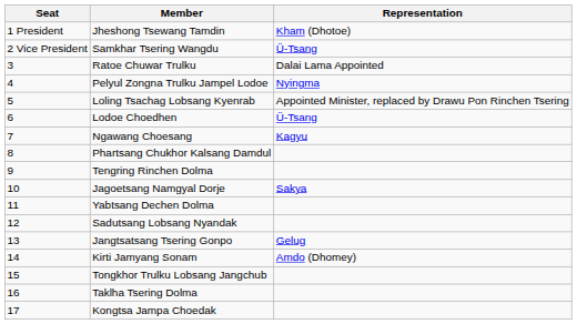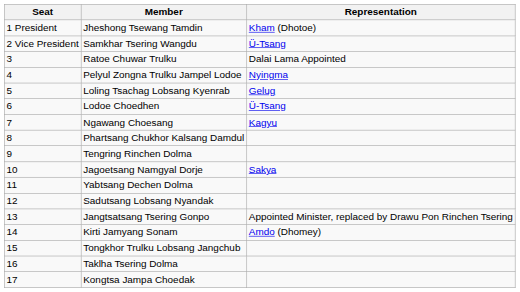 <table class="wikitable">
 <tr style="background:#efefef;">
 <th>Seat</th>
 <th>Member</th>
 <th>Representation</th>
 </tr>
 <tr>
 <td>1 President</td>
 <td>Jheshong Tsewang Tamdin</td>
 <td><a href='#'>Kham</a> (Dhotoe)</td>
 </tr>
 <tr>
 <td>2 Vice President</td>
 <td>Samkhar Tsering Wangdu</td>
 <td><a href='#'>Ü-Tsang</a></td>
 </tr>
 <tr>
 <td>3</td>
 <td>Ratoe Chuwar Trulku</td>
 <td>Dalai Lama Appointed</td>
 </tr>
 <tr>
 <td>4</td>
 <td>Pelyul Zongna Trulku Jampel Lodoe</td>
 <td><a href='#'>Nyingma</a></td>
 </tr>
 <tr>
 <td>5</td>
 <td>Loling Tsachag Lobsang Kyenrab</td>
-<td>Appointed Minister, replaced by Drawu Pon Rinchen Tsering</td>
+<td><a href='#'>Gelug</a></td>
 </tr>
 <tr>
 <td>6</td>
 <td>Lodoe Choedhen</td>
 <td><a href='#'>Ü-Tsang</a></td>
 </tr>
 <tr>
 <td>7</td>
 <td>Ngawang Choesang</td>
 <td><a href='#'>Kagyu</a></td>
 </tr>
 <tr>
 <td>8</td>
 <td>Phartsang Chukhor Kalsang Damdul</td>
 <td></td>
 </tr>
 <tr>
 <td>9</td>
 <td>Tengring Rinchen Dolma</td>
 <td></td>
 </tr>
 <tr>
 <td>10</td>
 <td>Jagoetsang Namgyal Dorje</td>
 <td><a href='#'>Sakya</a></td>
 </tr>
 <tr>
 <td>11</td>
 <td>Yabtsang Dechen Dolma</td>
 <td></td>
 </tr>
 <tr>
 <td>12</td>
 <td>Sadutsang Lobsang Nyandak</td>
 <td></td>
 </tr>
 <tr>
 <td>13</td>
 <td>Jangtsatsang Tsering Gonpo</td>
-<td><a href='#'>Gelug</a></td>
+<td>Appointed Minister, replaced by Drawu Pon Rinchen Tsering</td>
 </tr>
 <tr>
 <td>14</td>
 <td>Kirti Jamyang Sonam</td>
 <td><a href='#'>Amdo</a> (Dhomey)</td>
 </tr>
 <tr>
 <td>15</td>
 <td>Tongkhor Trulku Lobsang Jangchub</td>
 <td></td>
 </tr>
 <tr>
 <td>16</td>
 <td>Taklha Tsering Dolma</td>
 <td></td>
 </tr>
 <tr>
 <td>17</td>
 <td>Kongtsa Jampa Choedak</td>
 <td></td>
 </tr>
 </table>
